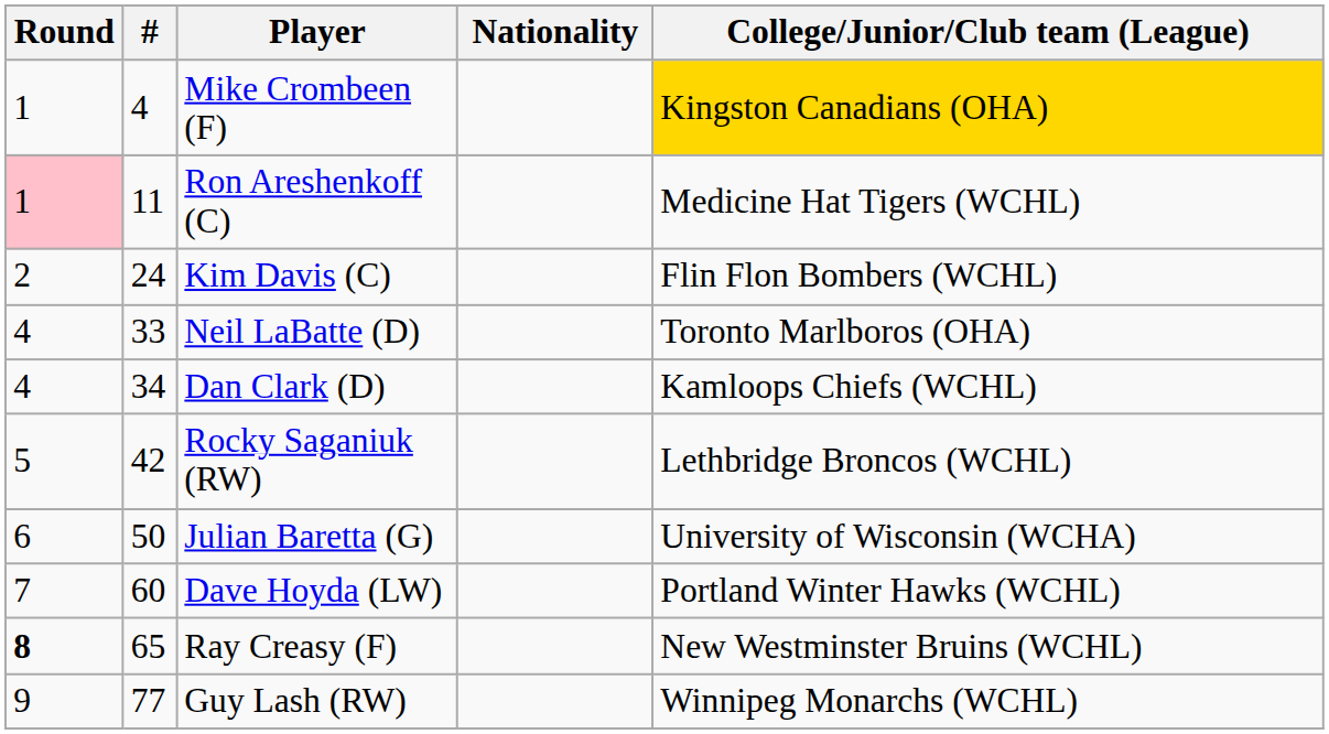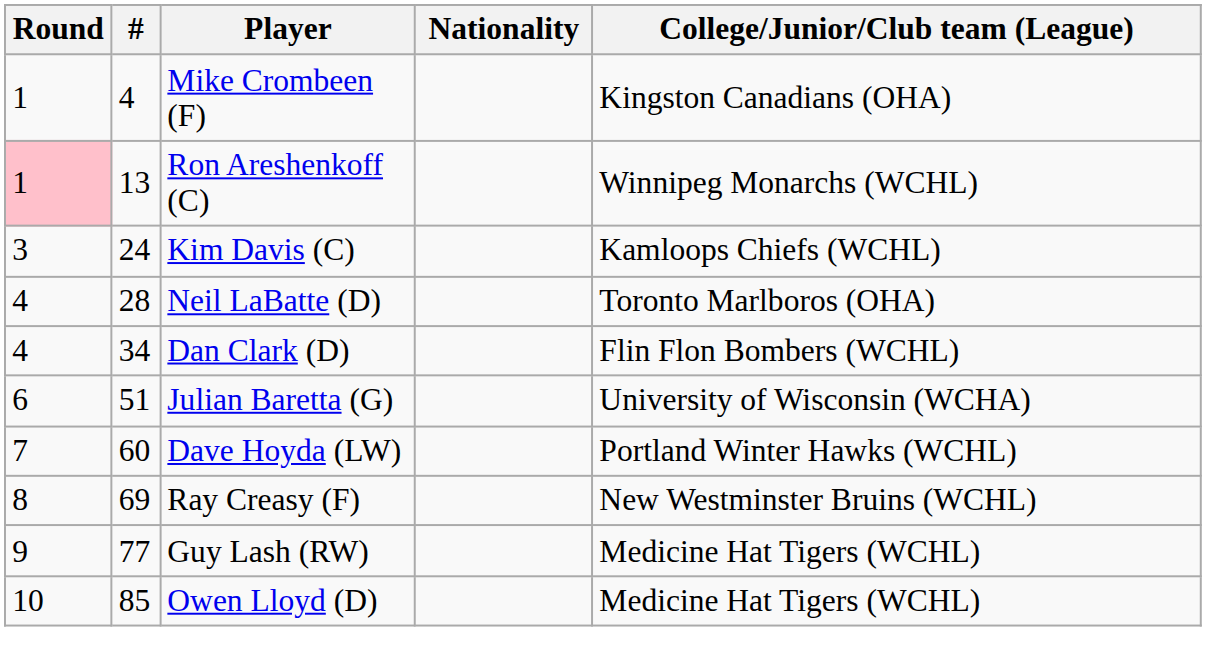 <table class="wikitable">
 <tr align="center">
 <th bgcolor="#DDDDFF" width="4.0%">Round</th>
 <th bgcolor="#DDDDFF" width="4.0%">#</th>
 <th bgcolor="#DDDDFF" width="21.0%">Player</th>
 <th bgcolor="#DDDDFF" width="14.5%">Nationality</th>
 <th bgcolor="#DDDDFF" width="50.0%">College/Junior/Club team (League)</th>
 </tr>
 <tr>
 <td>1</td>
 <td>4</td>
 <td><a href='#'>Mike Crombeen</a> (F)</td>
 <td></td>
-<td style="background: gold;">Kingston Canadians (OHA)</td>
+<td>Kingston Canadians (OHA)</td>
 </tr>
 <tr>
 <td style="background: pink;">1</td>
-<td>11</td>
+<td>13</td>
 <td><a href='#'>Ron Areshenkoff</a> (C)</td>
 <td></td>
-<td>Medicine Hat Tigers (WCHL)</td>
+<td>Winnipeg Monarchs (WCHL)</td>
 </tr>
 <tr>
-<td>2</td>
+<td>3</td>
 <td>24</td>
 <td><a href='#'>Kim Davis</a> (C)</td>
 <td></td>
-<td>Flin Flon Bombers (WCHL)</td>
+<td>Kamloops Chiefs (WCHL)</td>
 </tr>
 <tr>
 <td>4</td>
-<td>33</td>
+<td>28</td>
 <td><a href='#'>Neil LaBatte</a> (D)</td>
 <td></td>
 <td>Toronto Marlboros (OHA)</td>
 </tr>
 <tr>
 <td>4</td>
 <td>34</td>
 <td><a href='#'>Dan Clark</a> (D)</td>
 <td></td>
-<td>Kamloops Chiefs (WCHL)</td>
-</tr>
-<tr>
-<td>5</td>
-<td>42</td>
-<td><a href='#'>Rocky Saganiuk</a> (RW)</td>
-<td></td>
-<td>Lethbridge Broncos (WCHL)</td>
+<td>Flin Flon Bombers (WCHL)</td>
 </tr>
 <tr>
 <td>6</td>
-<td>50</td>
+<td>51</td>
 <td><a href='#'>Julian Baretta</a> (G)</td>
 <td></td>
 <td>University of Wisconsin (WCHA)</td>
 </tr>
 <tr>
 <td>7</td>
 <td>60</td>
 <td><a href='#'>Dave Hoyda</a> (LW)</td>
 <td></td>
 <td>Portland Winter Hawks (WCHL)</td>
 </tr>
 <tr>
-<td><strong>8</strong></td>
-<td>65</td>
+<td>8</td>
+<td>69</td>
 <td>Ray Creasy (F)</td>
 <td></td>
 <td>New Westminster Bruins (WCHL)</td>
 </tr>
 <tr>
 <td>9</td>
 <td>77</td>
 <td>Guy Lash (RW)</td>
 <td></td>
-<td>Winnipeg Monarchs (WCHL)</td>
+<td>Medicine Hat Tigers (WCHL)</td>
+</tr>
+<tr>
+<td>10</td>
+<td>85</td>
+<td><a href='#'>Owen Lloyd</a> (D)</td>
+<td></td>
+<td>Medicine Hat Tigers (WCHL)</td>
 </tr>
 </table>
